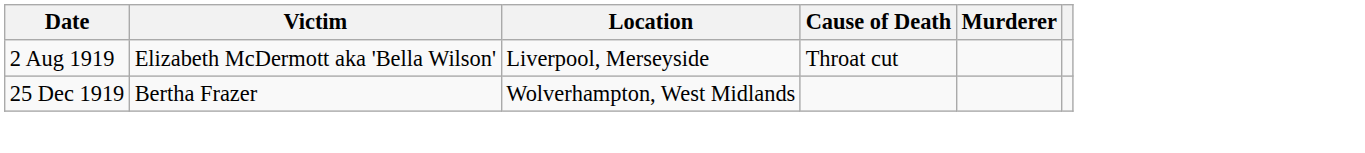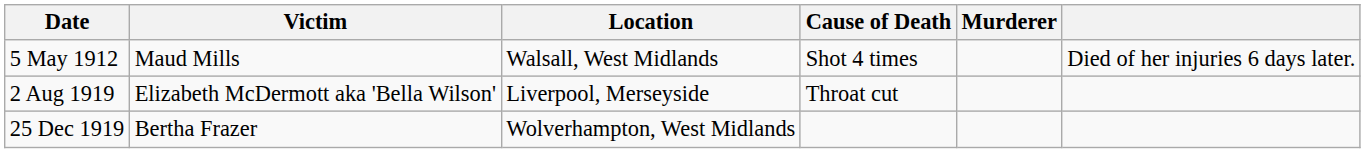 <table class="wikitable">
 <tr>
 <th>Date</th>
 <th>Victim</th>
 <th>Location</th>
 <th>Cause of Death</th>
 <th>Murderer</th>
 <th></th>
+</tr>
+<tr>
+<td>5 May 1912</td>
+<td>Maud Mills</td>
+<td>Walsall, West Midlands</td>
+<td>Shot 4 times</td>
+<td></td>
+<td>Died of her injuries 6 days later.</td>
 </tr>
 <tr>
 <td>2 Aug 1919</td>
 <td>Elizabeth McDermott aka 'Bella Wilson'</td>
 <td>Liverpool, Merseyside</td>
 <td>Throat cut</td>
 <td></td>
 <td></td>
 </tr>
 <tr>
 <td>25 Dec 1919</td>
 <td>Bertha Frazer</td>
 <td>Wolverhampton, West Midlands</td>
 <td></td>
 <td></td>
 <td></td>
 </tr>
 </table>
